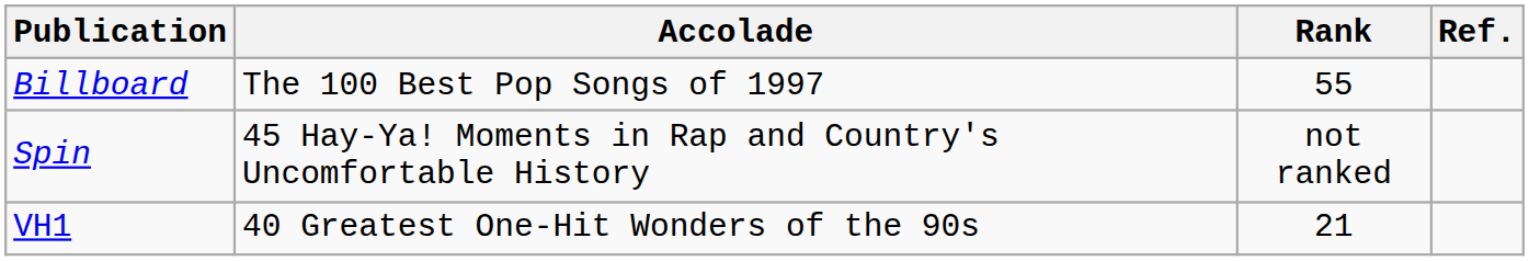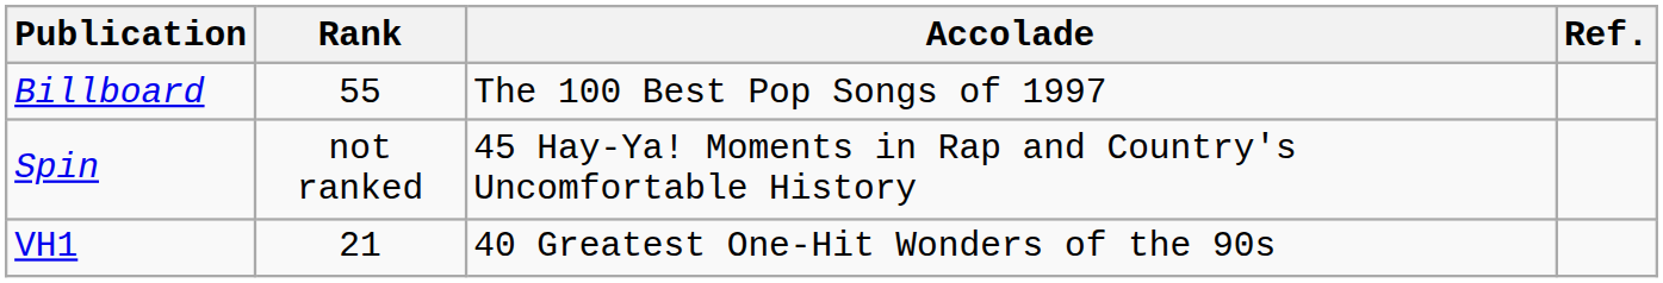 <table class="wikitable">
 <tr>
 <th align="center">Publication</th>
+<th align="center">Rank</th>
 <th align="center">Accolade</th>
-<th align="center">Rank</th>
 <th align="center">Ref.</th>
 </tr>
 <tr>
 <td align="left"><em><a href='#'>Billboard</a></em></td>
+<td align="center">55</td>
 <td align="left">The 100 Best Pop Songs of 1997</td>
-<td align="center">55</td>
 <td align="center"></td>
 </tr>
 <tr>
 <td align="left"><em><a href='#'>Spin</a></em></td>
+<td align="center">not ranked</td>
 <td align="left">45 Hay-Ya! Moments in Rap and Country's Uncomfortable History</td>
-<td align="center">not ranked</td>
 <td align="center"></td>
 </tr>
 <tr>
 <td align="left"><a href='#'>VH1</a></td>
+<td align="center">21</td>
 <td align="left">40 Greatest One-Hit Wonders of the 90s</td>
-<td align="center">21</td>
 <td align="center"></td>
 </tr>
 </table>
